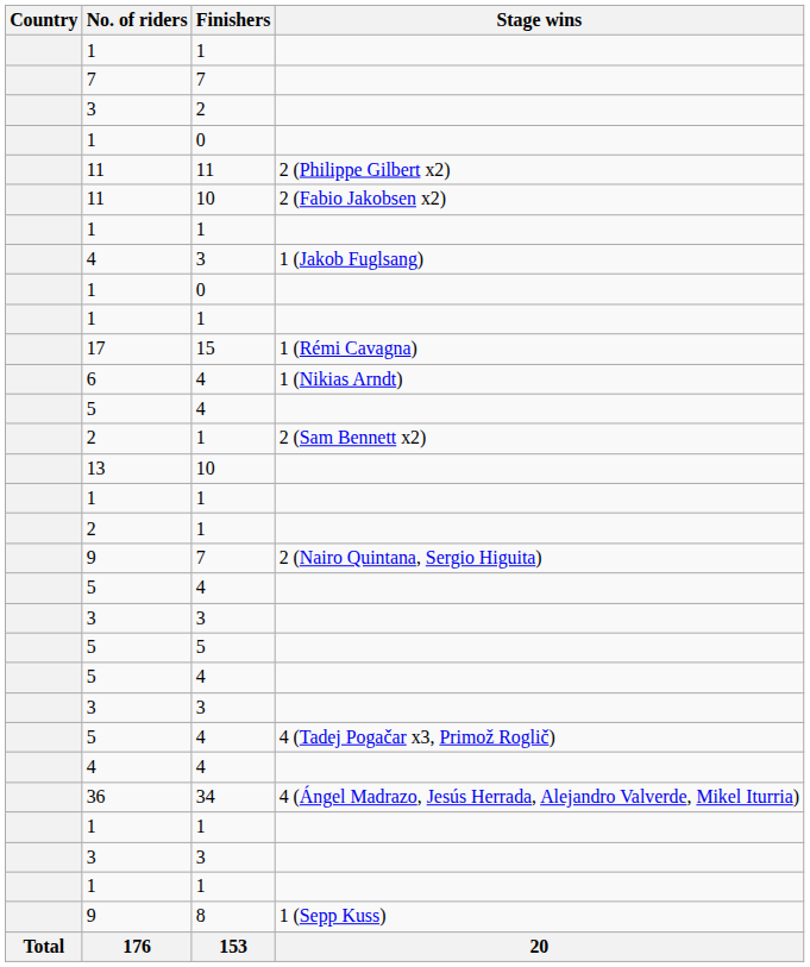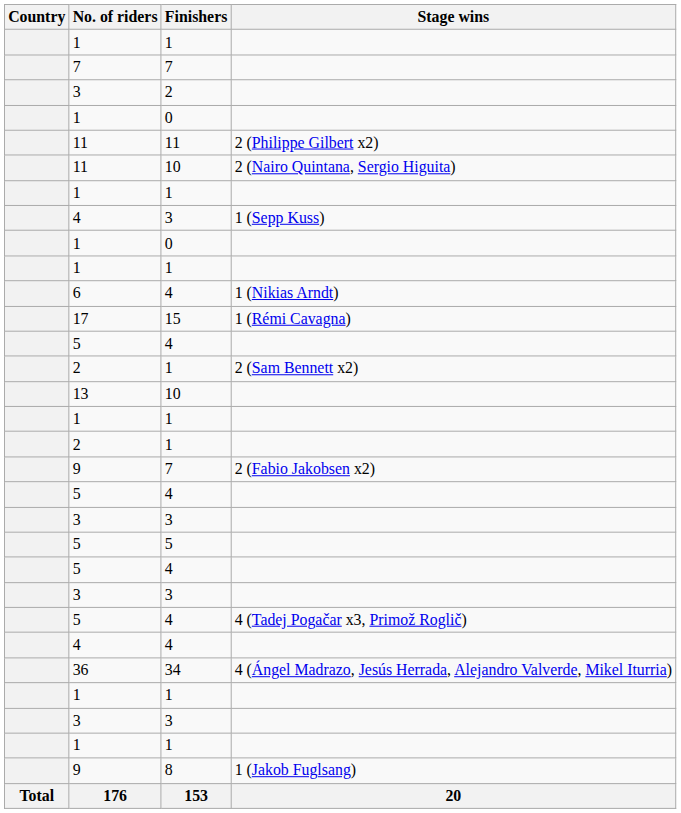 <table class="wikitable sortable plainrowheaders">
 <tr>
 <th scope="col">Country</th>
 <th scope="col">No. of riders</th>
 <th scope="col">Finishers</th>
 <th scope="col">Stage wins</th>
 </tr>
 <tr>
 <th scope="row"></th>
 <td>1</td>
 <td>1</td>
 <td></td>
 </tr>
 <tr>
 <th scope="row"></th>
 <td>7</td>
 <td>7</td>
 <td></td>
 </tr>
 <tr>
 <th scope="row"></th>
 <td>3</td>
 <td>2</td>
 <td></td>
 </tr>
 <tr>
 <th scope="row"></th>
 <td>1</td>
 <td>0</td>
 <td></td>
 </tr>
 <tr>
 <th scope="row"></th>
 <td>11</td>
 <td>11</td>
 <td>2 (<a href='#'>Philippe Gilbert</a> x2)</td>
 </tr>
 <tr>
 <th scope="row"></th>
 <td>11</td>
 <td>10</td>
-<td>2 (<a href='#'>Fabio Jakobsen</a> x2)</td>
+<td>2 (<a href='#'>Nairo Quintana</a>, <a href='#'>Sergio Higuita</a>)</td>
 </tr>
 <tr>
 <th scope="row"></th>
 <td>1</td>
 <td>1</td>
 <td></td>
 </tr>
 <tr>
 <th scope="row"></th>
 <td>4</td>
 <td>3</td>
-<td>1 (<a href='#'>Jakob Fuglsang</a>)</td>
+<td>1 (<a href='#'>Sepp Kuss</a>)</td>
 </tr>
 <tr>
 <th scope="row"></th>
 <td>1</td>
 <td>0</td>
 <td></td>
 </tr>
 <tr>
 <th scope="row"></th>
 <td>1</td>
 <td>1</td>
 <td></td>
 </tr>
 <tr>
 <th scope="row"></th>
+<td>6</td>
+<td>4</td>
+<td>1 (<a href='#'>Nikias Arndt</a>)</td>
+</tr>
+<tr>
+<th scope="row"></th>
 <td>17</td>
 <td>15</td>
 <td>1 (<a href='#'>Rémi Cavagna</a>)</td>
-</tr>
-<tr>
-<th scope="row"></th>
-<td>6</td>
-<td>4</td>
-<td>1 (<a href='#'>Nikias Arndt</a>)</td>
 </tr>
 <tr>
 <th scope="row"></th>
 <td>5</td>
 <td>4</td>
 <td></td>
 </tr>
 <tr>
 <th scope="row"></th>
 <td>2</td>
 <td>1</td>
 <td>2 (<a href='#'>Sam Bennett</a> x2)</td>
 </tr>
 <tr>
 <th scope="row"></th>
 <td>13</td>
 <td>10</td>
 <td></td>
 </tr>
 <tr>
 <th scope="row"></th>
 <td>1</td>
 <td>1</td>
 <td></td>
 </tr>
 <tr>
 <th scope="row"></th>
 <td>2</td>
 <td>1</td>
 <td></td>
 </tr>
 <tr>
 <th scope="row"></th>
 <td>9</td>
 <td>7</td>
-<td>2 (<a href='#'>Nairo Quintana</a>, <a href='#'>Sergio Higuita</a>)</td>
+<td>2 (<a href='#'>Fabio Jakobsen</a> x2)</td>
 </tr>
 <tr>
 <th scope="row"></th>
 <td>5</td>
 <td>4</td>
 <td></td>
 </tr>
 <tr>
 <th scope="row"></th>
 <td>3</td>
 <td>3</td>
 <td></td>
 </tr>
 <tr>
 <th scope="row"></th>
 <td>5</td>
 <td>5</td>
 <td></td>
 </tr>
 <tr>
 <th scope="row"></th>
 <td>5</td>
 <td>4</td>
 <td></td>
 </tr>
 <tr>
 <th scope="row"></th>
 <td>3</td>
 <td>3</td>
 <td></td>
 </tr>
 <tr>
 <th scope="row"></th>
 <td>5</td>
 <td>4</td>
 <td>4 (<a href='#'>Tadej Pogačar</a> x3, <a href='#'>Primož Roglič</a>)</td>
 </tr>
 <tr>
 <th scope="row"></th>
 <td>4</td>
 <td>4</td>
 <td></td>
 </tr>
 <tr>
 <th scope="row"></th>
 <td>36</td>
 <td>34</td>
 <td>4 (<a href='#'>Ángel Madrazo</a>, <a href='#'>Jesús Herrada</a>, <a href='#'>Alejandro Valverde</a>, <a href='#'>Mikel Iturria</a>)</td>
 </tr>
 <tr>
 <th scope="row"></th>
 <td>1</td>
 <td>1</td>
 <td></td>
 </tr>
 <tr>
 <th scope="row"></th>
 <td>3</td>
 <td>3</td>
 <td></td>
 </tr>
 <tr>
 <th scope="row"></th>
 <td>1</td>
 <td>1</td>
 <td></td>
 </tr>
 <tr>
 <th scope="row"></th>
 <td>9</td>
 <td>8</td>
-<td>1 (<a href='#'>Sepp Kuss</a>)</td>
+<td>1 (<a href='#'>Jakob Fuglsang</a>)</td>
 </tr>
 <tr>
 <th scope="row">Total</th>
 <th>176</th>
 <th>153</th>
 <th>20</th>
 </tr>
 </table>
